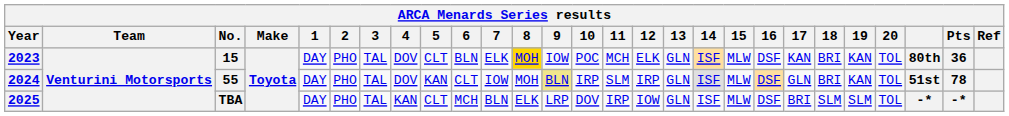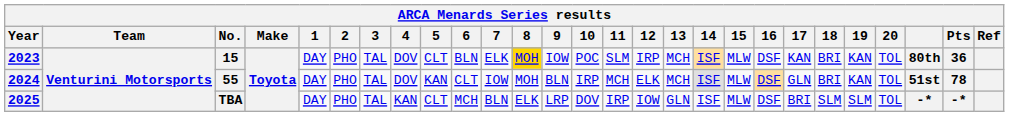 <table class="wikitable" style="text-align:center; font-size:75%">
 <tr>
 <th colspan="27"><a href='#'>ARCA Menards Series</a> results</th>
 </tr>
 <tr>
 <th>Year</th>
 <th>Team</th>
 <th>No.</th>
 <th>Make</th>
 <th>1</th>
 <th>2</th>
 <th>3</th>
 <th>4</th>
 <th>5</th>
 <th>6</th>
 <th>7</th>
 <th>8</th>
 <th>9</th>
 <th>10</th>
 <th>11</th>
 <th>12</th>
 <th>13</th>
 <th>14</th>
 <th>15</th>
 <th>16</th>
 <th>17</th>
 <th>18</th>
 <th>19</th>
 <th>20</th>
 <th></th>
 <th>Pts</th>
 <th>Ref</th>
 </tr>
 <tr>
 <th><a href='#'>2023</a></th>
 <th rowspan="3"><a href='#'>Venturini Motorsports</a></th>
 <th>15</th>
 <th rowspan="3"><a href='#'>Toyota</a></th>
 <td><a href='#'>DAY</a></td>
 <td><a href='#'>PHO</a></td>
 <td><a href='#'>TAL</a></td>
 <td><a href='#'>DOV</a></td>
 <td><a href='#'>CLT</a></td>
 <td><a href='#'>BLN</a></td>
 <td><a href='#'>ELK</a></td>
 <td style="background: gold;"><a href='#'>MOH</a></td>
 <td><a href='#'>IOW</a></td>
 <td><a href='#'>POC</a></td>
+<td><a href='#'>SLM</a></td>
+<td><a href='#'>IRP</a></td>
 <td><a href='#'>MCH</a></td>
-<td><a href='#'>ELK</a></td>
-<td><a href='#'>GLN</a></td>
 <td style="background:#FFDF9F;"><a href='#'>ISF</a><br></td>
 <td><a href='#'>MLW</a></td>
 <td><a href='#'>DSF</a></td>
 <td><a href='#'>KAN</a></td>
 <td><a href='#'>BRI</a></td>
 <td><a href='#'>KAN</a></td>
 <td><a href='#'>TOL</a></td>
 <th>80th</th>
 <th>36</th>
 <th></th>
 </tr>
 <tr>
 <th><a href='#'>2024</a></th>
 <th>55</th>
 <td><a href='#'>DAY</a></td>
 <td><a href='#'>PHO</a></td>
 <td><a href='#'>TAL</a></td>
 <td><a href='#'>DOV</a></td>
 <td><a href='#'>KAN</a></td>
 <td><a href='#'>CLT</a></td>
 <td><a href='#'>IOW</a></td>
 <td><a href='#'>MOH</a></td>
-<td style="background: khaki;"><a href='#'>BLN</a></td>
+<td><a href='#'>BLN</a></td>
 <td><a href='#'>IRP</a></td>
-<td><a href='#'>SLM</a></td>
-<td><a href='#'>IRP</a></td>
-<td><a href='#'>GLN</a></td>
+<td><a href='#'>MCH</a></td>
+<td><a href='#'>ELK</a></td>
+<td><a href='#'>MCH</a></td>
 <td style="background:#DFDFDF;"><a href='#'>ISF</a><br></td>
 <td><a href='#'>MLW</a></td>
 <td style="background:#FFDF9F;"><a href='#'>DSF</a><br></td>
 <td><a href='#'>GLN</a></td>
 <td><a href='#'>BRI</a></td>
 <td><a href='#'>KAN</a></td>
 <td><a href='#'>TOL</a></td>
 <th>51st</th>
 <th>78</th>
 <th></th>
 </tr>
 <tr>
 <th><a href='#'>2025</a></th>
 <th>TBA</th>
 <td><a href='#'>DAY</a></td>
 <td><a href='#'>PHO</a></td>
 <td><a href='#'>TAL</a></td>
 <td><a href='#'>KAN</a></td>
 <td><a href='#'>CLT</a></td>
 <td><a href='#'>MCH</a></td>
 <td><a href='#'>BLN</a></td>
 <td><a href='#'>ELK</a></td>
 <td><a href='#'>LRP</a></td>
 <td><a href='#'>DOV</a></td>
 <td><a href='#'>IRP</a></td>
 <td><a href='#'>IOW</a></td>
 <td><a href='#'>GLN</a></td>
 <td><a href='#'>ISF</a></td>
 <td><a href='#'>MLW</a></td>
 <td><a href='#'>DSF</a></td>
 <td><a href='#'>BRI</a></td>
 <td><a href='#'>SLM</a></td>
 <td><a href='#'>SLM</a></td>
 <td><a href='#'>TOL</a></td>
 <th>-*</th>
 <th>-*</th>
 <th></th>
 </tr>
 </table>
